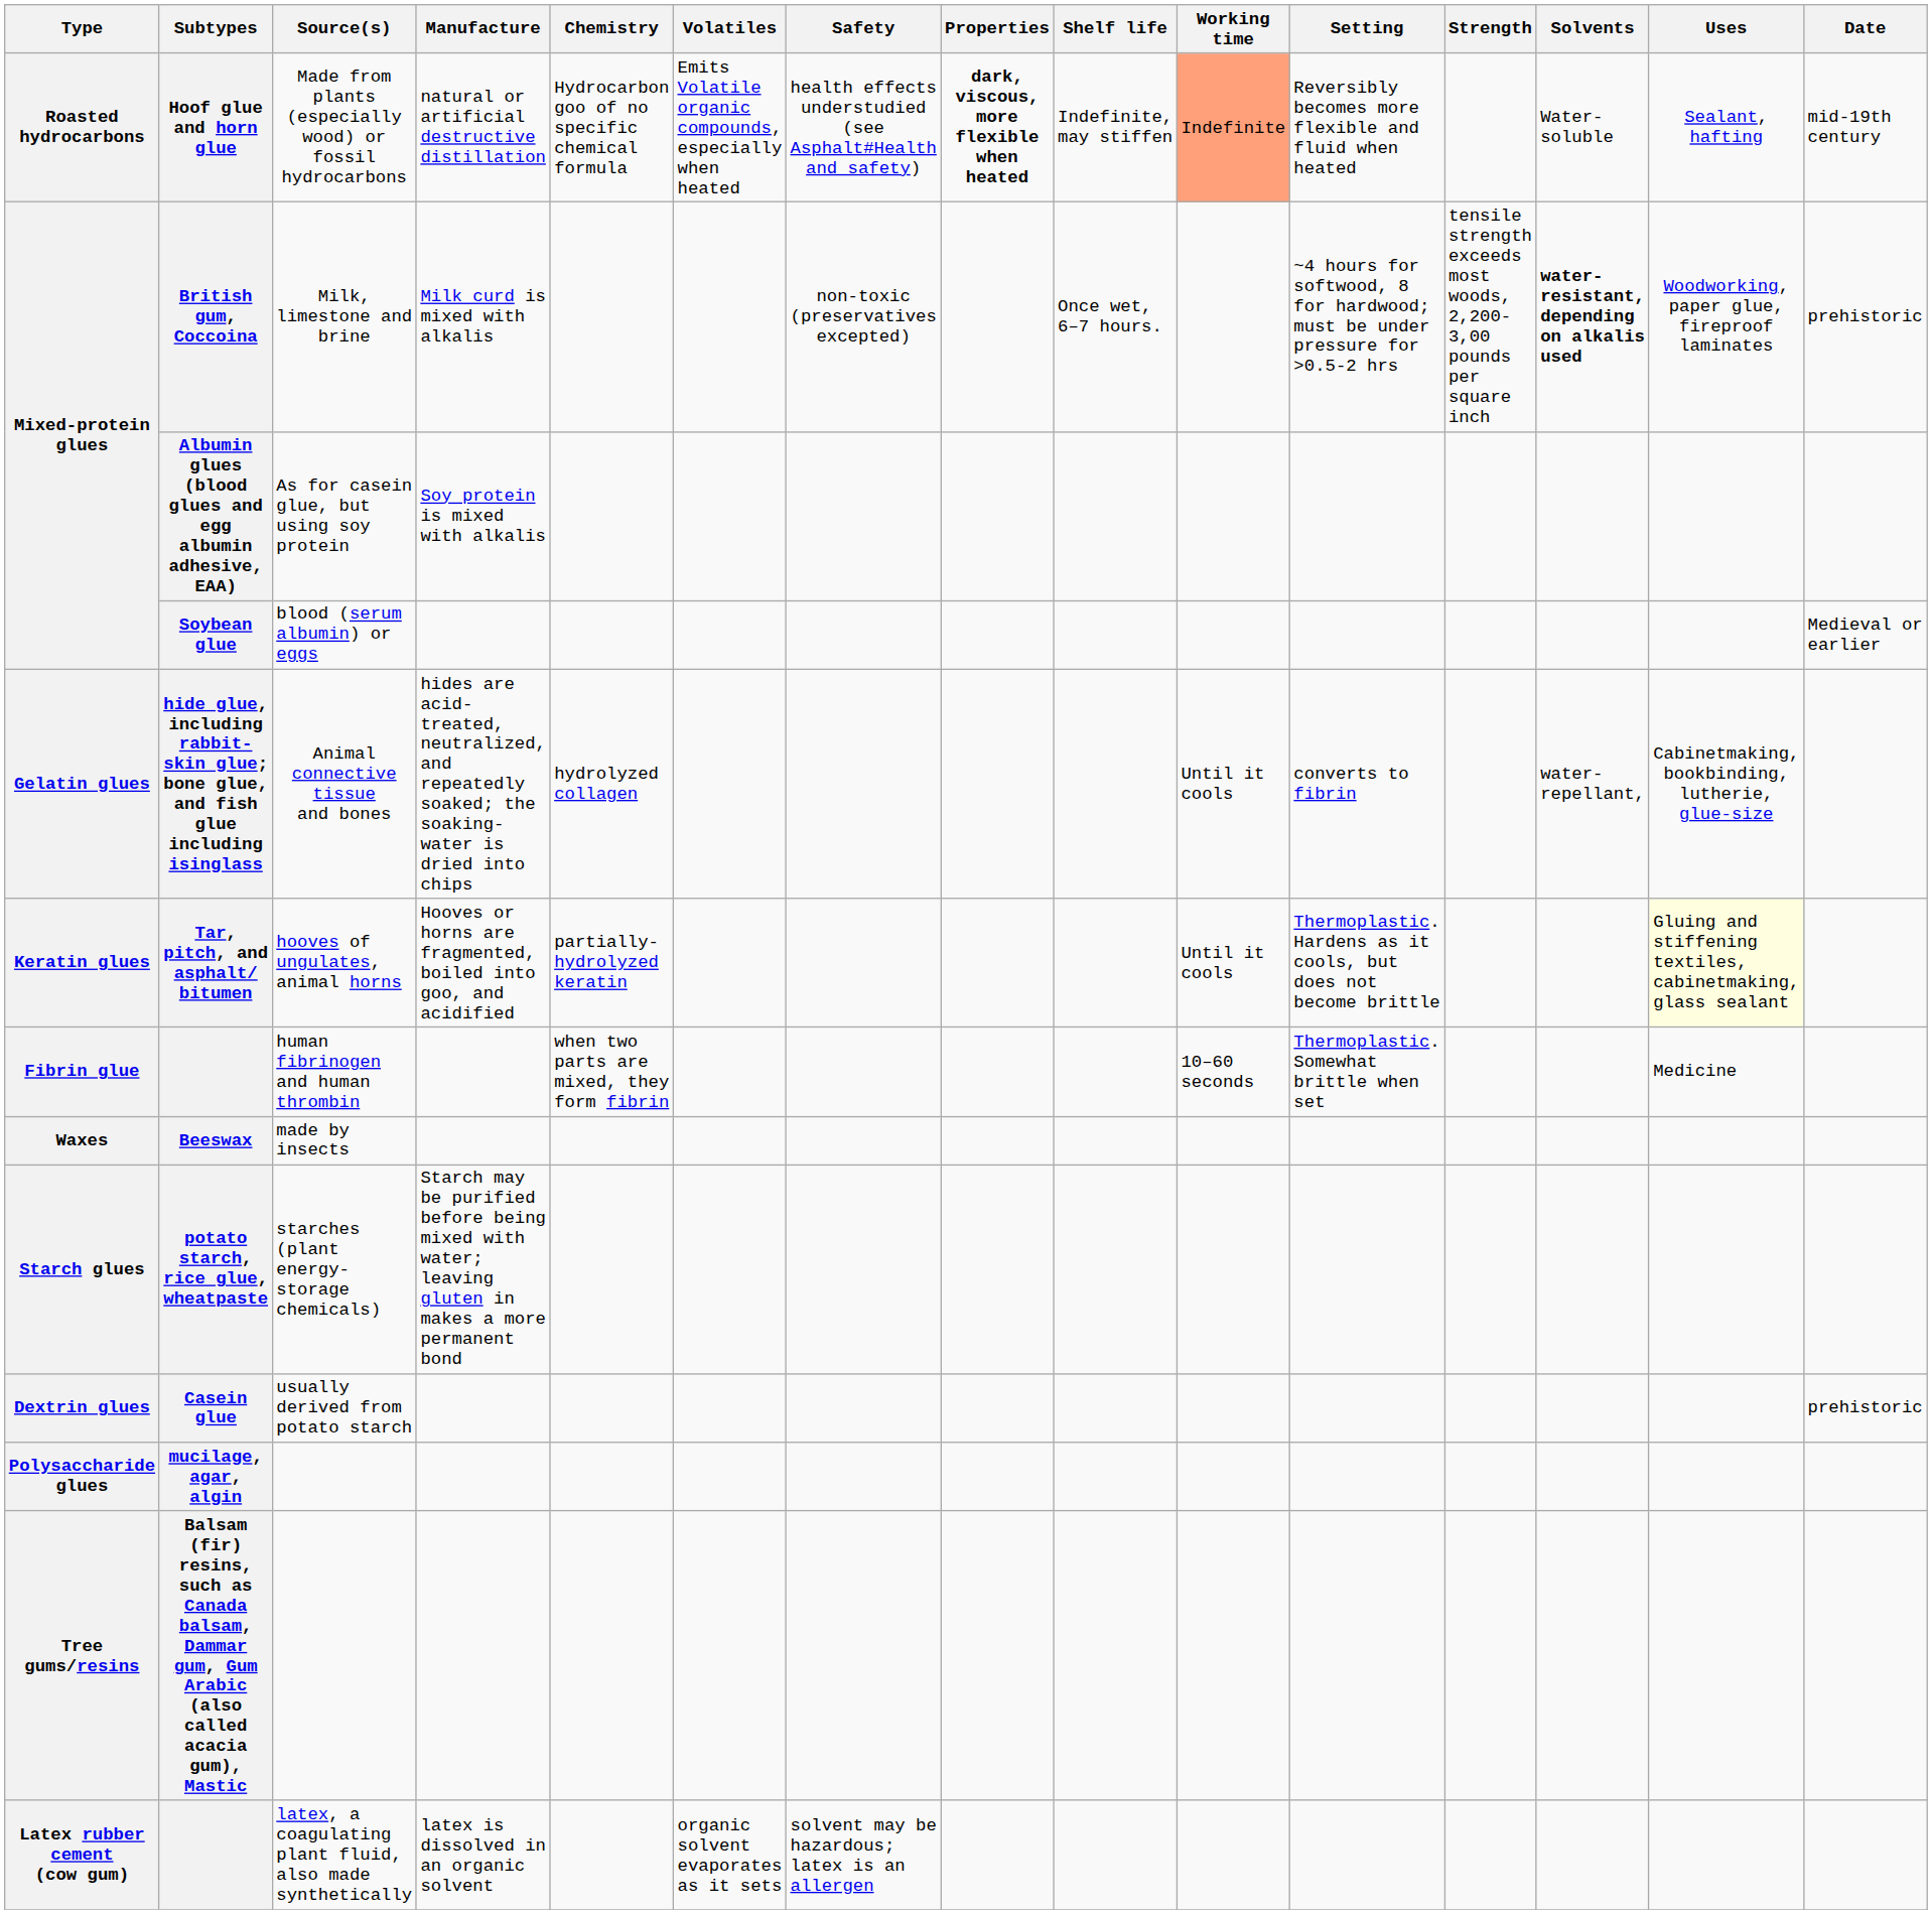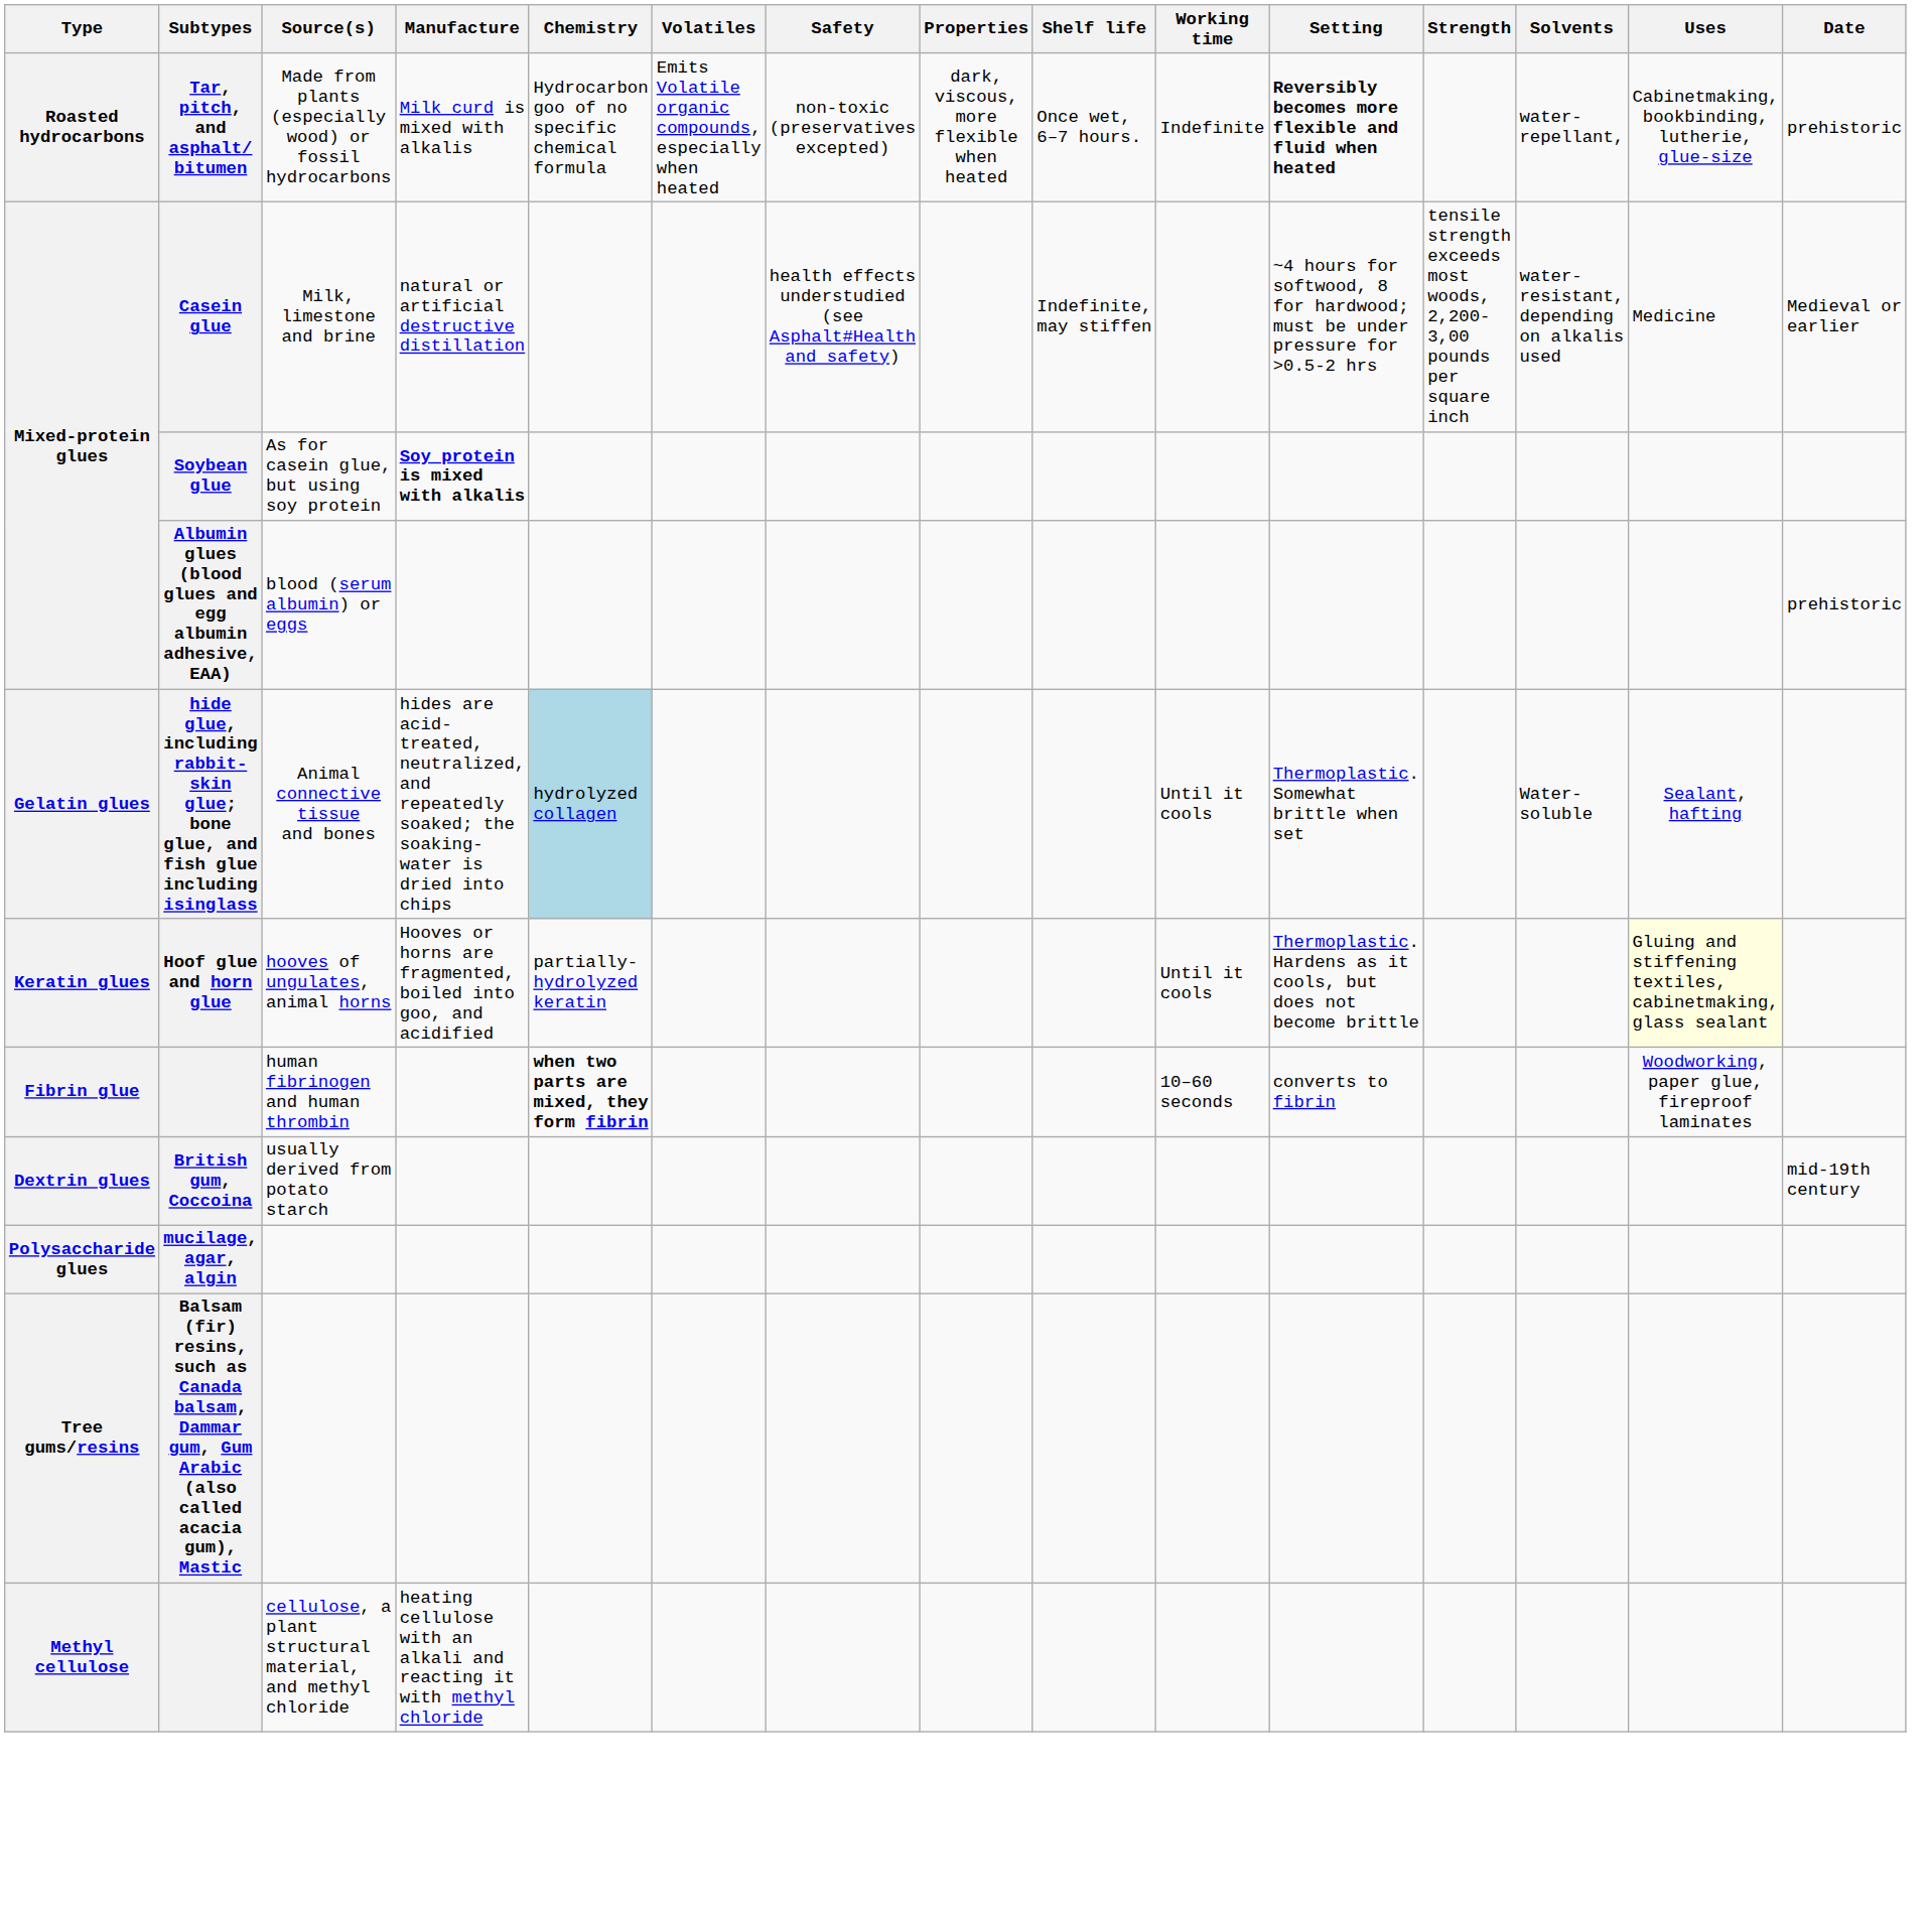 <table class="wikitable sortable plainrowheaders">
 <tr>
 <th scope="col" width="20">Type</th>
 <th scope="col" width="20">Subtypes</th>
 <th scope="col" width="50">Source(s)</th>
 <th>Manufacture</th>
 <th scope="col" width="250">Chemistry</th>
 <th scope="col" width="200">Volatiles</th>
 <th scope="col" align="center" width="100">Safety</th>
 <th scope="col" width="80">Properties</th>
 <th>Shelf life</th>
 <th>Working time</th>
 <th>Setting</th>
 <th>Strength</th>
 <th>Solvents</th>
 <th scope="col" width="30">Uses</th>
 <th scope="col" width="30">Date</th>
 </tr>
 <tr>
 <th>Roasted hydrocarbons</th>
-<th>Hoof glue and <a href='#'>horn glue</a></th>
+<th align="center"><a href='#'>Tar</a>, <a href='#'>pitch</a>, and <a href='#'>asphalt/ bitumen</a></th>
 <td align="center">Made from plants (especially wood) or fossil hydrocarbons</td>
-<td>natural or artificial <a href='#'>destructive distillation</a></td>
+<td><a href='#'>Milk curd</a> is mixed with alkalis</td>
 <td>Hydrocarbon goo of no specific chemical formula</td>
 <td>Emits <a href='#'>Volatile organic compounds</a>, especially when heated</td>
-<td align="center">health effects understudied (see <a href='#'>Asphalt#Health and safety</a>)</td>
-<td align="center"><strong>dark, viscous, more flexible when heated</strong></td>
-<td>Indefinite, may stiffen</td>
-<td style="background: lightsalmon;">Indefinite</td>
-<td>Reversibly becomes more flexible and fluid when heated</td>
+<td align="center">non-toxic (preservatives excepted)</td>
+<td align="center">dark, viscous, more flexible when heated</td>
+<td>Once wet, 6–7 hours.</td>
+<td>Indefinite</td>
+<td><strong>Reversibly becomes more flexible and fluid when heated</strong></td>
 <td></td>
-<td>Water-soluble</td>
-<td align="center"><a href='#'>Sealant</a>, <a href='#'>hafting</a></td>
-<td>mid-19th century</td>
+<td>water-repellant,</td>
+<td align="center">Cabinetmaking, bookbinding, lutherie, <a href='#'>glue-size</a></td>
+<td align="center">prehistoric</td>
 </tr>
 <tr>
 <th rowspan="3">Mixed-protein glues</th>
-<th><a href='#'>British gum</a>, <a href='#'>Coccoina</a></th>
+<th align=center><a href='#'>Casein glue</a></th>
 <td align=center>Milk, limestone and brine</td>
-<td><a href='#'>Milk curd</a> is mixed with alkalis</td>
+<td>natural or artificial <a href='#'>destructive distillation</a></td>
 <td></td>
 <td></td>
-<td align="center">non-toxic (preservatives excepted)</td>
+<td align="center">health effects understudied (see <a href='#'>Asphalt#Health and safety</a>)</td>
 <td></td>
-<td>Once wet, 6–7 hours.</td>
+<td>Indefinite, may stiffen</td>
 <td></td>
 <td>~4 hours for softwood, 8 for hardwood; must be under pressure for >0.5-2 hrs</td>
 <td>tensile strength exceeds most woods, 2,200-3,00 pounds per square inch</td>
-<td><strong>water-resistant, depending on alkalis used</strong></td>
-<td align="center"><a href='#'>Woodworking</a>, paper glue, fireproof laminates</td>
-<td>prehistoric</td>
+<td>water-resistant, depending on alkalis used</td>
+<td>Medicine</td>
+<td>Medieval or earlier</td>
 </tr>
 <tr>
-<th><a href='#'>Albumin</a> glues (blood glues and egg albumin adhesive, EAA)</th>
+<th><a href='#'>Soybean glue</a></th>
 <td>As for casein glue, but using soy protein</td>
-<td><a href='#'>Soy protein</a> is mixed with alkalis</td>
+<td><strong><a href='#'>Soy protein</a> is mixed with alkalis</strong></td>
 <td></td>
 <td></td>
 <td></td>
 <td></td>
 <td></td>
 <td></td>
 <td></td>
 <td></td>
 <td></td>
 <td></td>
 <td></td>
 </tr>
 <tr>
-<th><a href='#'>Soybean glue</a></th>
+<th><a href='#'>Albumin</a> glues (blood glues and egg albumin adhesive, EAA)</th>
 <td>blood (<a href='#'>serum albumin</a>) or <a href='#'>eggs</a></td>
 <td></td>
 <td></td>
 <td></td>
 <td></td>
 <td></td>
 <td></td>
 <td></td>
 <td></td>
 <td></td>
 <td></td>
 <td></td>
-<td>Medieval or earlier</td>
+<td>prehistoric</td>
 </tr>
 <tr>
 <th><a href='#'>Gelatin glues</a></th>
 <th align="center"><a href='#'>hide glue</a>, including <a href='#'>rabbit-skin glue</a>;<br>bone glue, and fish glue including <a href='#'>isinglass</a></th>
 <td align="center">Animal <a href='#'>connective tissue</a><br>and bones</td>
 <td>hides are acid-treated, neutralized, and repeatedly soaked; the soaking-water is dried into chips</td>
-<td>hydrolyzed <a href='#'>collagen</a></td>
+<td style="background: lightblue;">hydrolyzed <a href='#'>collagen</a></td>
 <td></td>
 <td align="center"></td>
 <td></td>
 <td></td>
 <td>Until it cools</td>
-<td>converts to <a href='#'>fibrin</a></td>
+<td><a href='#'>Thermoplastic</a>. Somewhat brittle when set</td>
 <td></td>
-<td>water-repellant,</td>
-<td align="center">Cabinetmaking, bookbinding, lutherie, <a href='#'>glue-size</a></td>
+<td>Water-soluble</td>
+<td align="center"><a href='#'>Sealant</a>, <a href='#'>hafting</a></td>
 <td></td>
 </tr>
 <tr>
 <th><a href='#'>Keratin glues</a></th>
-<th align="center"><a href='#'>Tar</a>, <a href='#'>pitch</a>, and <a href='#'>asphalt/ bitumen</a></th>
+<th>Hoof glue and <a href='#'>horn glue</a></th>
 <td><a href='#'>hooves</a> of <a href='#'>ungulates</a>, animal <a href='#'>horns</a></td>
 <td>Hooves or horns are fragmented, boiled into goo, and acidified</td>
 <td>partially- <a href='#'>hydrolyzed</a> <a href='#'>keratin</a></td>
 <td></td>
 <td></td>
 <td></td>
 <td></td>
 <td>Until it cools</td>
 <td><a href='#'>Thermoplastic</a>. Hardens as it cools, but does not become brittle</td>
 <td></td>
 <td></td>
 <td style="background: lightyellow;">Gluing and stiffening textiles, cabinetmaking, glass sealant</td>
 <td></td>
 </tr>
 <tr>
 <th><a href='#'>Fibrin glue</a></th>
 <th></th>
 <td>human <a href='#'>fibrinogen</a> and human <a href='#'>thrombin</a></td>
 <td></td>
-<td>when two parts are mixed, they form <a href='#'>fibrin</a></td>
+<td><strong>when two parts are mixed, they form <a href='#'>fibrin</a></strong></td>
 <td></td>
 <td></td>
 <td></td>
 <td></td>
 <td>10–60 seconds</td>
-<td><a href='#'>Thermoplastic</a>. Somewhat brittle when set</td>
+<td>converts to <a href='#'>fibrin</a></td>
 <td></td>
 <td></td>
-<td>Medicine</td>
-<td></td>
-</tr>
-<tr>
-<th>Waxes</th>
-<th><a href='#'>Beeswax</a></th>
-<td>made by insects</td>
-<td></td>
-<td></td>
-<td></td>
-<td></td>
-<td></td>
-<td></td>
-<td></td>
-<td></td>
-<td></td>
-<td></td>
-<td></td>
-<td></td>
-</tr>
-<tr>
-<th><a href='#'>Starch</a> glues</th>
-<th><a href='#'>potato starch</a>, <a href='#'>rice glue</a>, <a href='#'>wheatpaste</a></th>
-<td>starches (plant energy-storage chemicals)</td>
-<td>Starch may be purified before being mixed with water; leaving <a href='#'>gluten</a> in makes a more permanent bond</td>
-<td></td>
-<td></td>
-<td></td>
-<td></td>
-<td></td>
-<td></td>
-<td></td>
-<td></td>
-<td></td>
-<td></td>
+<td align="center"><a href='#'>Woodworking</a>, paper glue, fireproof laminates</td>
 <td></td>
 </tr>
 <tr>
 <th><a href='#'>Dextrin glues</a></th>
-<th align=center><a href='#'>Casein glue</a></th>
+<th><a href='#'>British gum</a>, <a href='#'>Coccoina</a></th>
 <td>usually derived from potato starch</td>
 <td></td>
 <td></td>
 <td></td>
 <td></td>
 <td></td>
 <td></td>
 <td></td>
 <td></td>
 <td></td>
 <td></td>
 <td></td>
-<td align="center">prehistoric</td>
+<td>mid-19th century</td>
 </tr>
 <tr>
 <th><a href='#'>Polysaccharide</a> glues</th>
 <th><a href='#'>mucilage</a>, <a href='#'>agar</a>, <a href='#'>algin</a></th>
 <td></td>
 <td></td>
 <td></td>
 <td></td>
 <td></td>
 <td></td>
 <td></td>
 <td></td>
 <td></td>
 <td></td>
 <td></td>
 <td></td>
 <td></td>
 </tr>
 <tr>
 <th>Tree gums/<a href='#'>resins</a></th>
 <th>Balsam (fir) resins, such as <a href='#'>Canada balsam</a>, <a href='#'>Dammar gum</a>, <a href='#'>Gum Arabic</a> (also called acacia gum), <a href='#'>Mastic</a></th>
 <td></td>
 <td></td>
 <td></td>
 <td></td>
 <td></td>
 <td></td>
 <td></td>
 <td></td>
 <td></td>
 <td></td>
 <td></td>
 <td></td>
 <td></td>
 </tr>
 <tr>
-<th>Latex <a href='#'>rubber cement</a><br>(cow gum)</th>
+<th><a href='#'>Methyl cellulose</a></th>
 <th></th>
-<td><a href='#'>latex</a>, a coagulating plant fluid, also made synthetically</td>
-<td>latex is dissolved in an organic solvent</td>
+<td><a href='#'>cellulose</a>, a plant structural material, and methyl chloride</td>
+<td>heating cellulose with an alkali and reacting it with <a href='#'>methyl chloride</a></td>
 <td></td>
-<td>organic solvent evaporates as it sets</td>
-<td>solvent may be hazardous; latex is an <a href='#'>allergen</a></td>
+<td></td>
+<td></td>
 <td></td>
 <td></td>
 <td></td>
 <td></td>
 <td></td>
 <td></td>
 <td></td>
 <td></td>
 </tr>
 </table>
